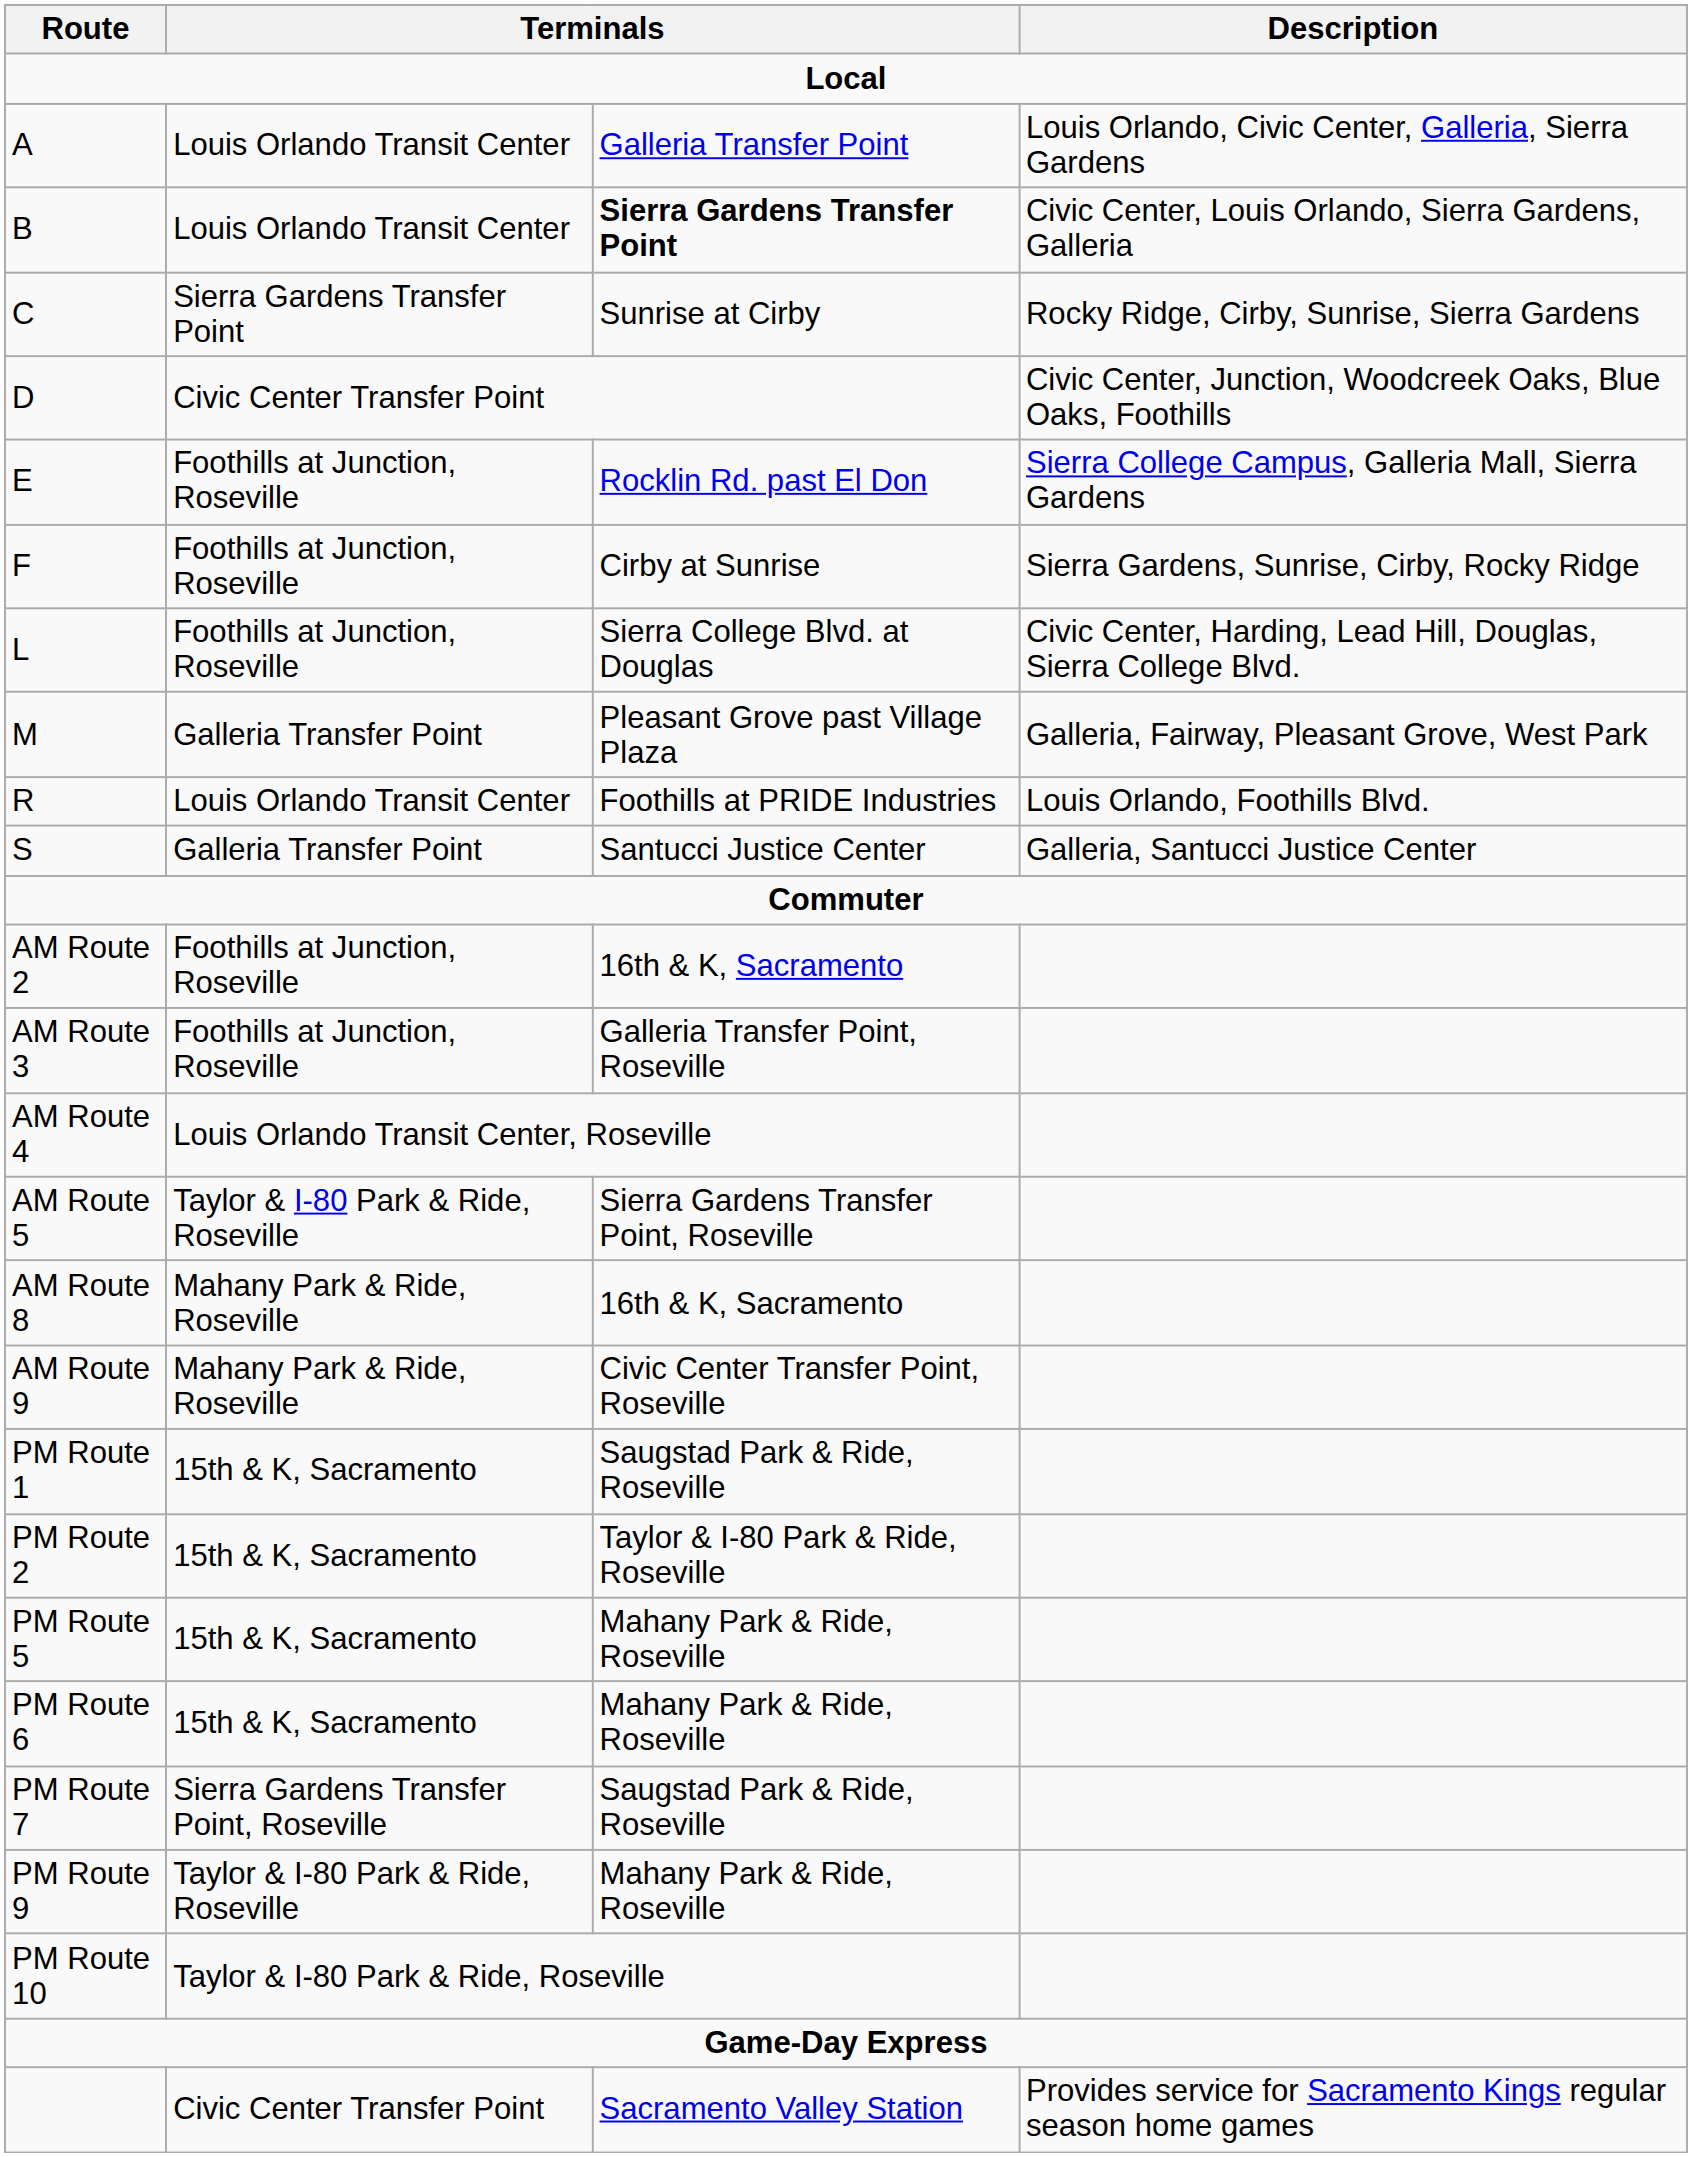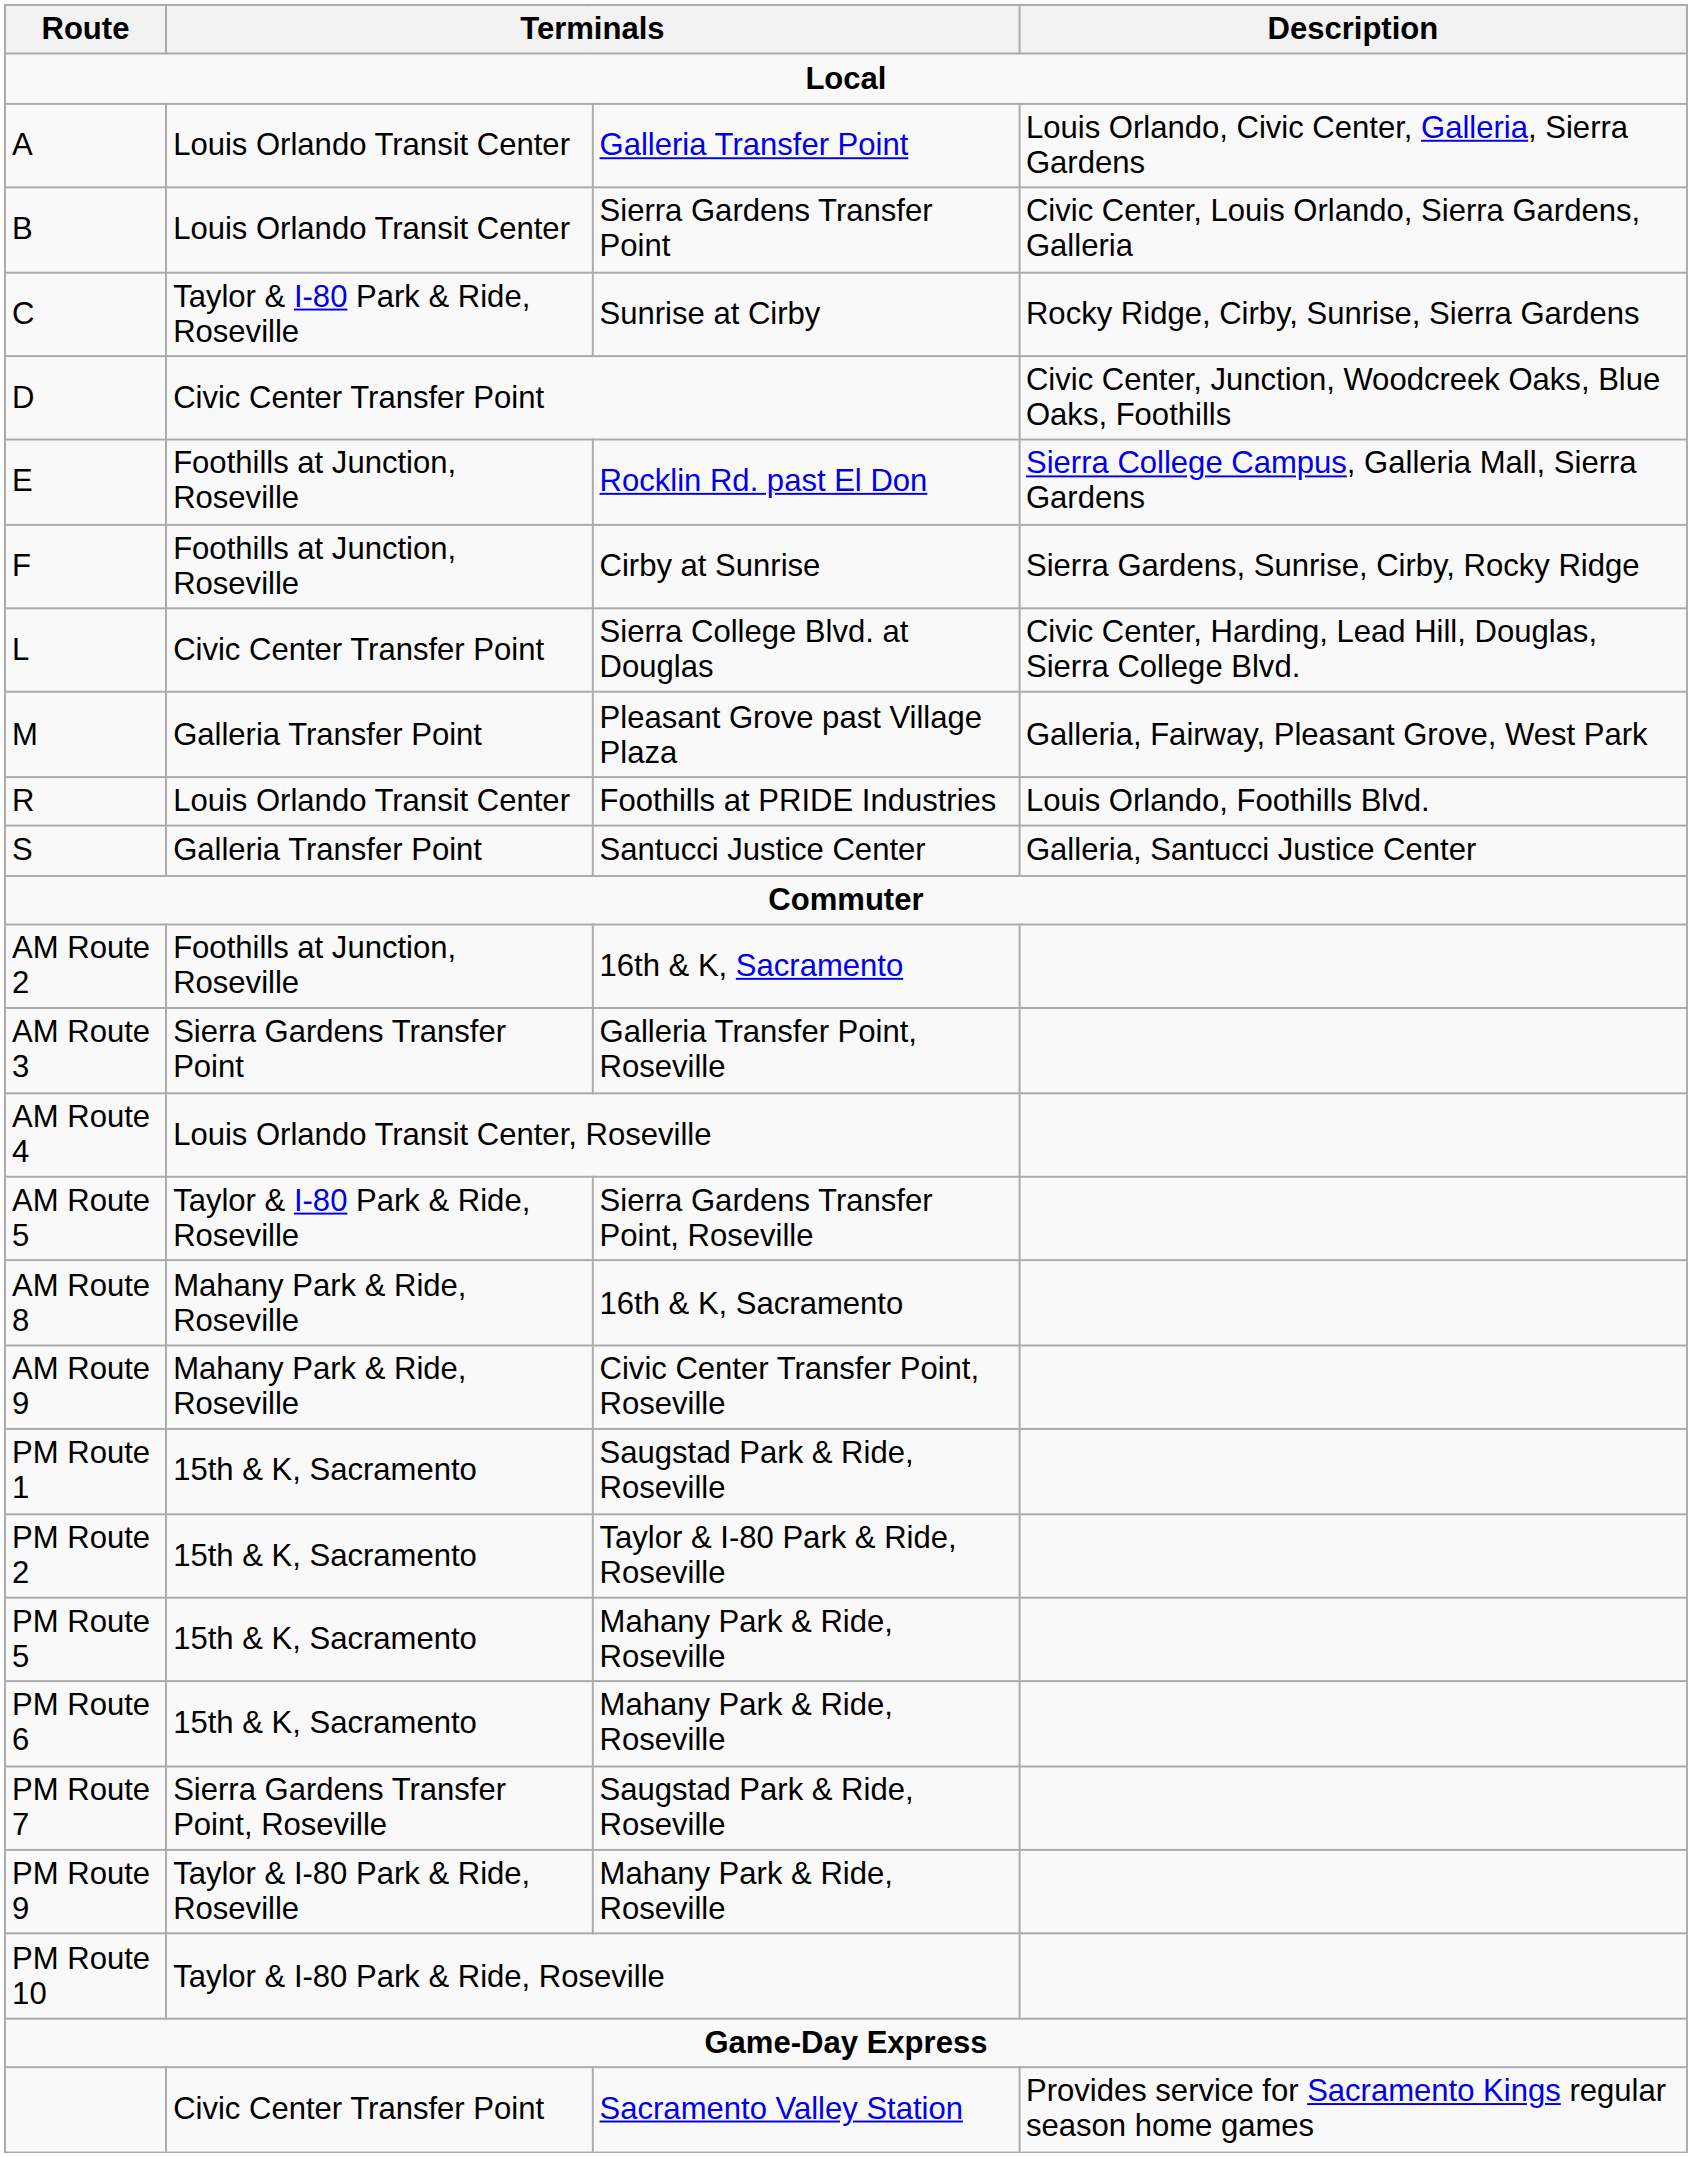 <table class="wikitable mw-collapsible">
 <tr>
 <th>Route</th>
 <th colspan="2">Terminals</th>
 <th>Description</th>
 </tr>
 <tr>
 <td colspan="4" align="center"><strong>Local</strong></td>
 </tr>
 <tr>
 <td>A</td>
 <td>Louis Orlando Transit Center</td>
 <td><a href='#'>Galleria Transfer Point</a></td>
 <td>Louis Orlando, Civic Center, <a href='#'>Galleria</a>, Sierra Gardens</td>
 </tr>
 <tr>
 <td>B</td>
 <td>Louis Orlando Transit Center</td>
-<td><strong>Sierra Gardens Transfer Point</strong></td>
+<td>Sierra Gardens Transfer Point</td>
 <td>Civic Center, Louis Orlando, Sierra Gardens, Galleria</td>
 </tr>
 <tr>
 <td>C</td>
-<td>Sierra Gardens Transfer Point</td>
+<td>Taylor & <a href='#'>I-80</a> Park & Ride, Roseville</td>
 <td>Sunrise at Cirby</td>
 <td>Rocky Ridge, Cirby, Sunrise, Sierra Gardens</td>
 </tr>
 <tr>
 <td>D</td>
 <td colspan="2">Civic Center Transfer Point</td>
 <td>Civic Center, Junction, Woodcreek Oaks, Blue Oaks, Foothills</td>
 </tr>
 <tr>
 <td>E</td>
 <td>Foothills at Junction, Roseville</td>
 <td><a href='#'>Rocklin Rd. past El Don</a></td>
 <td><a href='#'>Sierra College Campus</a>, Galleria Mall, Sierra Gardens</td>
 </tr>
 <tr>
 <td>F</td>
 <td>Foothills at Junction, Roseville</td>
 <td>Cirby at Sunrise</td>
 <td>Sierra Gardens, Sunrise, Cirby, Rocky Ridge</td>
 </tr>
 <tr>
 <td>L</td>
-<td>Foothills at Junction, Roseville</td>
+<td>Civic Center Transfer Point</td>
 <td>Sierra College Blvd. at Douglas</td>
 <td>Civic Center, Harding, Lead Hill, Douglas, Sierra College Blvd.</td>
 </tr>
 <tr>
 <td>M</td>
 <td>Galleria Transfer Point</td>
 <td>Pleasant Grove past Village Plaza</td>
 <td>Galleria, Fairway, Pleasant Grove, West Park</td>
 </tr>
 <tr>
 <td>R</td>
 <td>Louis Orlando Transit Center</td>
 <td>Foothills at PRIDE Industries</td>
 <td>Louis Orlando, Foothills Blvd.</td>
 </tr>
 <tr>
 <td>S</td>
 <td>Galleria Transfer Point</td>
 <td>Santucci Justice Center</td>
 <td>Galleria, Santucci Justice Center</td>
 </tr>
 <tr>
 <td colspan="4" align="center"><strong>Commuter</strong></td>
 </tr>
 <tr>
 <td>AM Route 2</td>
 <td>Foothills at Junction, Roseville</td>
 <td>16th & K, <a href='#'>Sacramento</a></td>
 <td></td>
 </tr>
 <tr>
 <td>AM Route 3</td>
-<td>Foothills at Junction, Roseville</td>
+<td>Sierra Gardens Transfer Point</td>
 <td>Galleria Transfer Point, Roseville</td>
 <td></td>
 </tr>
 <tr>
 <td>AM Route 4</td>
 <td colspan="2">Louis Orlando Transit Center, Roseville</td>
 <td></td>
 </tr>
 <tr>
 <td>AM Route 5</td>
 <td>Taylor & <a href='#'>I-80</a> Park & Ride, Roseville</td>
 <td>Sierra Gardens Transfer Point, Roseville</td>
 <td></td>
 </tr>
 <tr>
 <td>AM Route 8</td>
 <td>Mahany Park & Ride, Roseville</td>
 <td>16th & K, Sacramento</td>
 <td></td>
 </tr>
 <tr>
 <td>AM Route 9</td>
 <td>Mahany Park & Ride, Roseville</td>
 <td>Civic Center Transfer Point, Roseville</td>
 <td></td>
 </tr>
 <tr>
 <td>PM Route 1</td>
 <td>15th & K, Sacramento</td>
 <td>Saugstad Park & Ride, Roseville</td>
 <td></td>
 </tr>
 <tr>
 <td>PM Route 2</td>
 <td>15th & K, Sacramento</td>
 <td>Taylor & I-80 Park & Ride, Roseville</td>
 <td></td>
 </tr>
 <tr>
 <td>PM Route 5</td>
 <td>15th & K, Sacramento</td>
 <td>Mahany Park & Ride, Roseville</td>
 <td></td>
 </tr>
 <tr>
 <td>PM Route 6</td>
 <td>15th & K, Sacramento</td>
 <td>Mahany Park & Ride, Roseville</td>
 <td></td>
 </tr>
 <tr>
 <td>PM Route 7</td>
 <td>Sierra Gardens Transfer Point, Roseville</td>
 <td>Saugstad Park & Ride, Roseville</td>
 <td></td>
 </tr>
 <tr>
 <td>PM Route 9</td>
 <td>Taylor & I-80 Park & Ride, Roseville</td>
 <td>Mahany Park & Ride, Roseville</td>
 <td></td>
 </tr>
 <tr>
 <td>PM Route 10</td>
 <td colspan="2">Taylor & I-80 Park & Ride, Roseville</td>
 <td></td>
 </tr>
 <tr>
 <td colspan="4" align="center"><strong>Game-Day Express</strong></td>
 </tr>
 <tr>
 <td></td>
 <td>Civic Center Transfer Point</td>
 <td><a href='#'>Sacramento Valley Station</a></td>
 <td>Provides service for <a href='#'>Sacramento Kings</a> regular season home games</td>
 </tr>
 </table>
